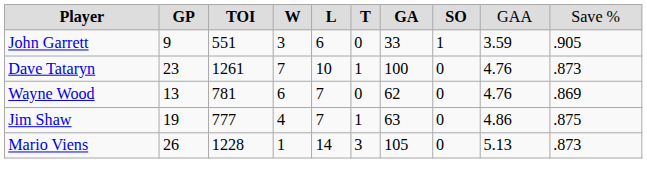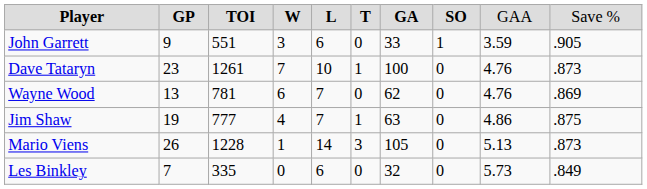 <table class="wikitable" width="50%">
 <tr align="center"  bgcolor="#dddddd">
 <td><strong>Player</strong></td>
 <td><strong>GP</strong></td>
 <td><strong>TOI</strong></td>
 <td><strong>W</strong></td>
 <td><strong>L</strong></td>
 <td><strong>T</strong></td>
 <td><strong>GA</strong></td>
 <td><strong>SO</strong></td>
 <td>GAA</td>
 <td>Save %</td>
 </tr>
 <tr>
 <td><a href='#'>John Garrett</a></td>
 <td>9</td>
 <td>551</td>
 <td>3</td>
 <td>6</td>
 <td>0</td>
 <td>33</td>
 <td>1</td>
 <td>3.59</td>
 <td>.905</td>
 </tr>
 <tr>
 <td><a href='#'>Dave Tataryn</a></td>
 <td>23</td>
 <td>1261</td>
 <td>7</td>
 <td>10</td>
 <td>1</td>
 <td>100</td>
 <td>0</td>
 <td>4.76</td>
 <td>.873</td>
 </tr>
 <tr>
 <td><a href='#'>Wayne Wood</a></td>
 <td>13</td>
 <td>781</td>
 <td>6</td>
 <td>7</td>
 <td>0</td>
 <td>62</td>
 <td>0</td>
 <td>4.76</td>
 <td>.869</td>
 </tr>
 <tr>
 <td><a href='#'>Jim Shaw</a></td>
 <td>19</td>
 <td>777</td>
 <td>4</td>
 <td>7</td>
 <td>1</td>
 <td>63</td>
 <td>0</td>
 <td>4.86</td>
 <td>.875</td>
 </tr>
 <tr>
 <td><a href='#'>Mario Viens</a></td>
 <td>26</td>
 <td>1228</td>
 <td>1</td>
 <td>14</td>
 <td>3</td>
 <td>105</td>
 <td>0</td>
 <td>5.13</td>
 <td>.873</td>
 </tr>
+<tr>
+<td><a href='#'>Les Binkley</a></td>
+<td>7</td>
+<td>335</td>
+<td>0</td>
+<td>6</td>
+<td>0</td>
+<td>32</td>
+<td>0</td>
+<td>5.73</td>
+<td>.849</td>
+</tr>
 </table>
